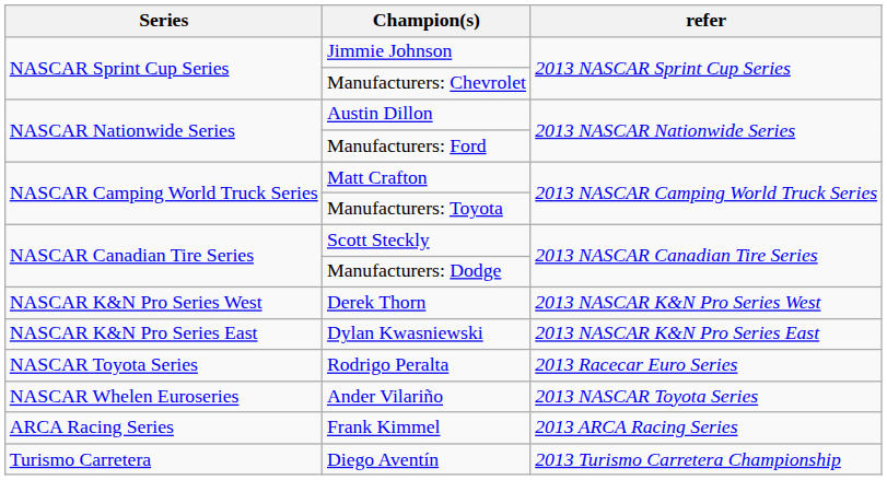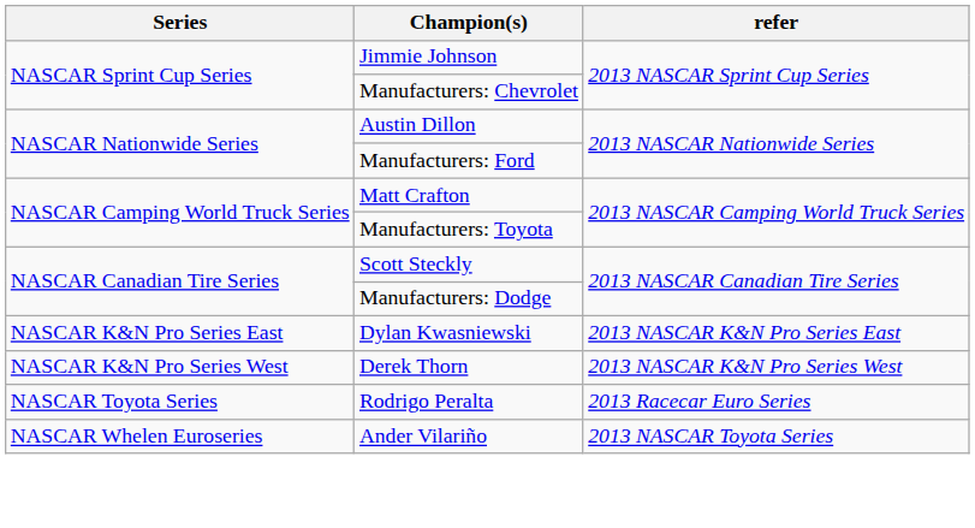 <table class="wikitable" style="font-size: 87%;">
 <tr>
 <th>Series</th>
 <th>Champion(s)</th>
 <th>refer</th>
 </tr>
 <tr>
 <td rowspan=2><a href='#'>NASCAR Sprint Cup Series</a></td>
 <td> <a href='#'>Jimmie Johnson</a></td>
 <td rowspan=2><em><a href='#'>2013 NASCAR Sprint Cup Series</a></em></td>
 </tr>
 <tr>
 <td>Manufacturers:  <a href='#'>Chevrolet</a></td>
 </tr>
 <tr>
 <td rowspan=2><a href='#'>NASCAR Nationwide Series</a></td>
 <td> <a href='#'>Austin Dillon</a></td>
 <td rowspan=2><em><a href='#'>2013 NASCAR Nationwide Series</a></em></td>
 </tr>
 <tr>
 <td>Manufacturers:  <a href='#'>Ford</a></td>
 </tr>
 <tr>
 <td rowspan=2><a href='#'>NASCAR Camping World Truck Series</a></td>
 <td> <a href='#'>Matt Crafton</a></td>
 <td rowspan=2><em><a href='#'>2013 NASCAR Camping World Truck Series</a></em></td>
 </tr>
 <tr>
 <td>Manufacturers:  <a href='#'>Toyota</a></td>
 </tr>
 <tr>
 <td rowspan=2><a href='#'>NASCAR Canadian Tire Series</a></td>
 <td> <a href='#'>Scott Steckly</a></td>
 <td rowspan=2><em><a href='#'>2013 NASCAR Canadian Tire Series</a></em></td>
 </tr>
 <tr>
 <td>Manufacturers:  <a href='#'>Dodge</a></td>
 </tr>
 <tr>
+<td><a href='#'>NASCAR K&N Pro Series East</a></td>
+<td> <a href='#'>Dylan Kwasniewski</a></td>
+<td><em><a href='#'>2013 NASCAR K&N Pro Series East</a></em></td>
+</tr>
+<tr>
 <td><a href='#'>NASCAR K&N Pro Series West</a></td>
 <td> <a href='#'>Derek Thorn</a></td>
 <td><em><a href='#'>2013 NASCAR K&N Pro Series West</a></em></td>
-</tr>
-<tr>
-<td><a href='#'>NASCAR K&N Pro Series East</a></td>
-<td> <a href='#'>Dylan Kwasniewski</a></td>
-<td><em><a href='#'>2013 NASCAR K&N Pro Series East</a></em></td>
 </tr>
 <tr>
 <td><a href='#'>NASCAR Toyota Series</a></td>
 <td> <a href='#'>Rodrigo Peralta</a></td>
 <td><em><a href='#'>2013 Racecar Euro Series</a></em></td>
 </tr>
 <tr>
 <td><a href='#'>NASCAR Whelen Euroseries</a></td>
 <td> <a href='#'>Ander Vilariño</a></td>
 <td><em><a href='#'>2013 NASCAR Toyota Series</a></em></td>
 </tr>
-<tr>
-<td><a href='#'>ARCA Racing Series</a></td>
-<td> <a href='#'>Frank Kimmel</a></td>
-<td><em><a href='#'>2013 ARCA Racing Series</a></em></td>
-</tr>
-<tr>
-<td><a href='#'>Turismo Carretera</a></td>
-<td> <a href='#'>Diego Aventín</a></td>
-<td><em><a href='#'>2013 Turismo Carretera Championship</a></em></td>
-</tr>
 </table>
